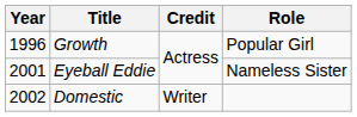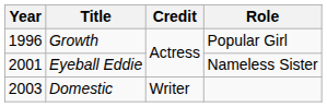 <table class="wikitable">
 <tr>
 <th>Year</th>
 <th>Title</th>
 <th>Credit</th>
 <th>Role</th>
 </tr>
 <tr>
 <td>1996</td>
 <td><em>Growth</em></td>
 <td rowspan=2>Actress</td>
 <td>Popular Girl</td>
 </tr>
 <tr>
 <td>2001</td>
 <td><em>Eyeball Eddie</em></td>
 <td>Nameless Sister</td>
 </tr>
 <tr>
-<td>2002</td>
+<td>2003</td>
 <td><em>Domestic</em></td>
 <td>Writer</td>
 <td></td>
 </tr>
 </table>
